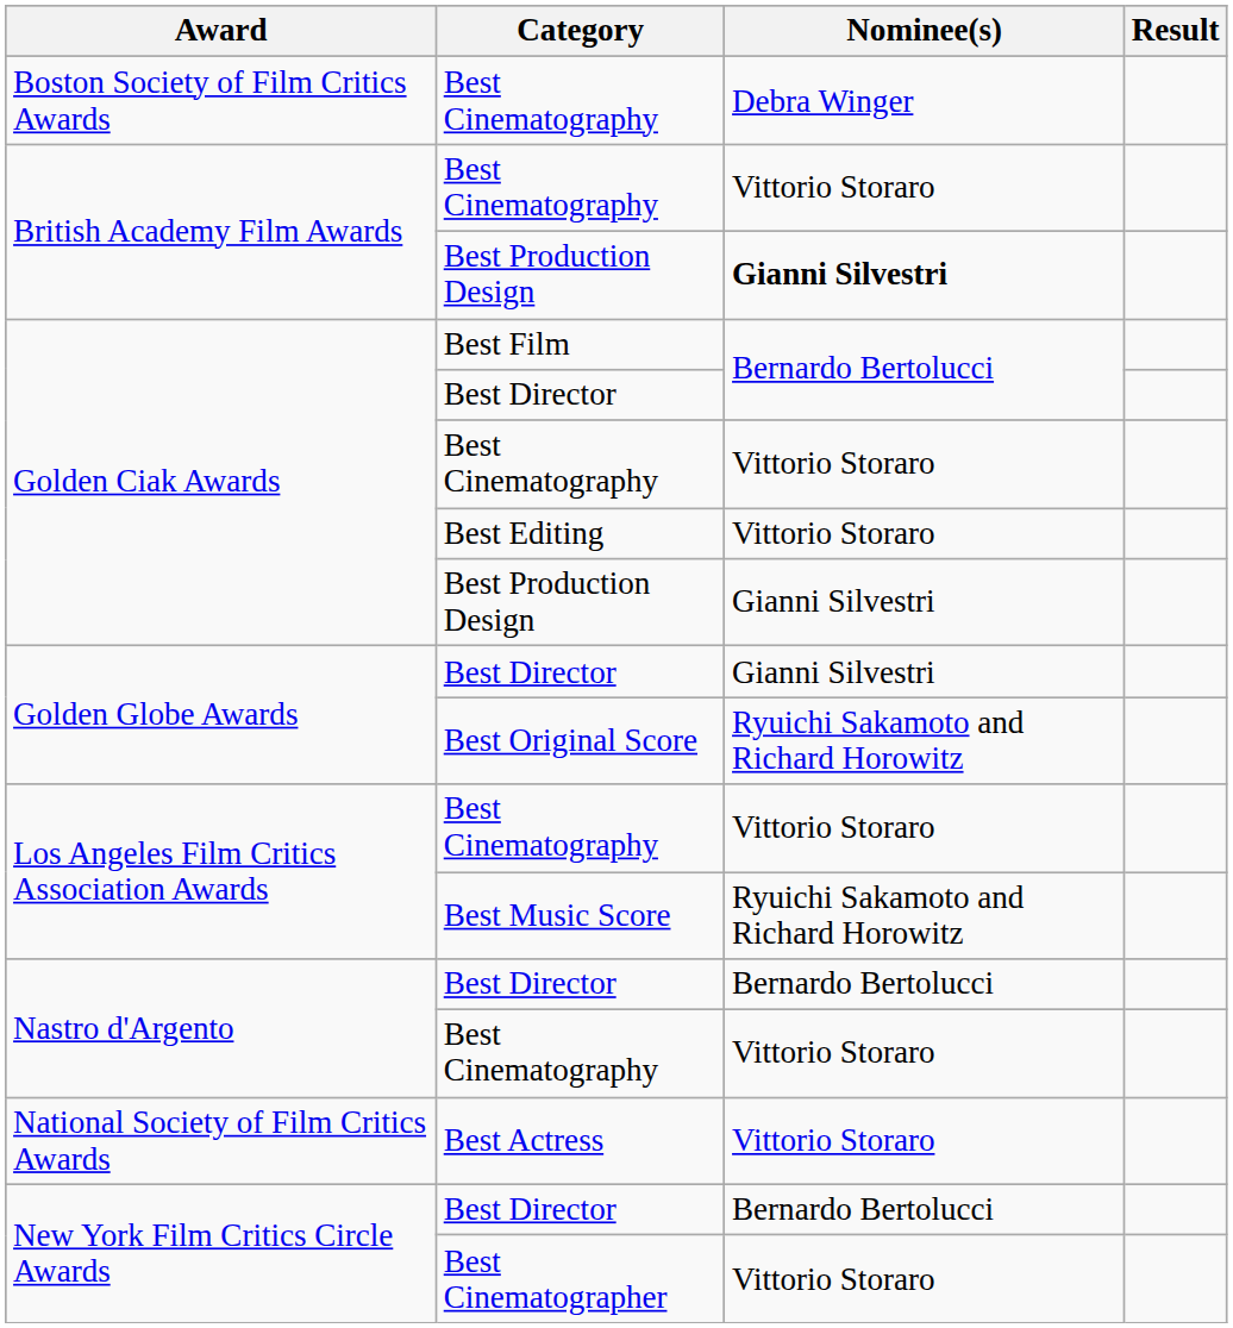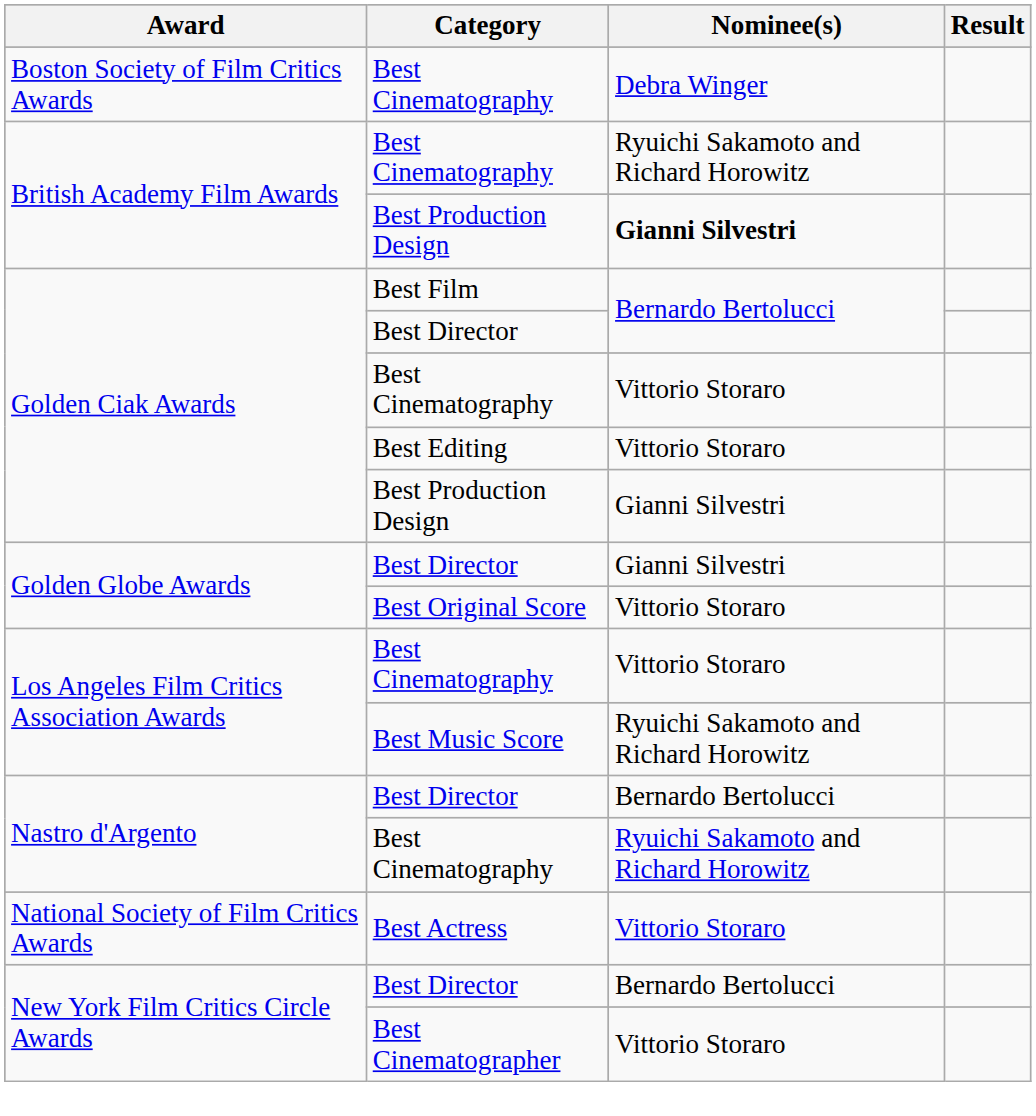 <table class="wikitable plainrowheaders">
 <tr>
 <th>Award</th>
 <th>Category</th>
 <th>Nominee(s)</th>
 <th>Result</th>
 </tr>
 <tr>
 <td><a href='#'>Boston Society of Film Critics Awards</a></td>
 <td><a href='#'>Best Cinematography</a></td>
 <td><a href='#'>Debra Winger</a></td>
 <td></td>
 </tr>
 <tr>
 <td rowspan="2"><a href='#'>British Academy Film Awards</a></td>
 <td><a href='#'>Best Cinematography</a></td>
-<td>Vittorio Storaro</td>
+<td>Ryuichi Sakamoto and Richard Horowitz</td>
 <td></td>
 </tr>
 <tr>
 <td><a href='#'>Best Production Design</a></td>
 <td><strong>Gianni Silvestri</strong></td>
 <td></td>
 </tr>
 <tr>
 <td rowspan="5"><a href='#'>Golden Ciak Awards</a></td>
 <td>Best Film</td>
 <td rowspan="2"><a href='#'>Bernardo Bertolucci</a></td>
 <td></td>
 </tr>
 <tr>
 <td>Best Director</td>
 <td></td>
 </tr>
 <tr>
 <td>Best Cinematography</td>
 <td>Vittorio Storaro</td>
 <td></td>
 </tr>
 <tr>
 <td>Best Editing</td>
 <td>Vittorio Storaro</td>
 <td></td>
 </tr>
 <tr>
 <td>Best Production Design</td>
 <td>Gianni Silvestri</td>
 <td></td>
 </tr>
 <tr>
 <td rowspan="2"><a href='#'>Golden Globe Awards</a></td>
 <td><a href='#'>Best Director</a></td>
 <td>Gianni Silvestri</td>
 <td></td>
 </tr>
 <tr>
 <td><a href='#'>Best Original Score</a></td>
-<td><a href='#'>Ryuichi Sakamoto</a> and <a href='#'>Richard Horowitz</a></td>
+<td>Vittorio Storaro</td>
 <td></td>
 </tr>
 <tr>
 <td rowspan="2"><a href='#'>Los Angeles Film Critics Association Awards</a></td>
 <td><a href='#'>Best Cinematography</a></td>
 <td>Vittorio Storaro</td>
 <td></td>
 </tr>
 <tr>
 <td><a href='#'>Best Music Score</a></td>
 <td>Ryuichi Sakamoto and Richard Horowitz</td>
 <td></td>
 </tr>
 <tr>
 <td rowspan="2"><a href='#'>Nastro d'Argento</a></td>
 <td><a href='#'>Best Director</a></td>
 <td>Bernardo Bertolucci</td>
 <td></td>
 </tr>
 <tr>
 <td>Best Cinematography</td>
-<td>Vittorio Storaro</td>
+<td><a href='#'>Ryuichi Sakamoto</a> and <a href='#'>Richard Horowitz</a></td>
 <td></td>
 </tr>
 <tr>
 <td><a href='#'>National Society of Film Critics Awards</a></td>
 <td><a href='#'>Best Actress</a></td>
 <td><a href='#'>Vittorio Storaro</a> </td>
 <td></td>
 </tr>
 <tr>
 <td rowspan="2"><a href='#'>New York Film Critics Circle Awards</a></td>
 <td><a href='#'>Best Director</a></td>
 <td>Bernardo Bertolucci</td>
 <td></td>
 </tr>
 <tr>
 <td><a href='#'>Best Cinematographer</a></td>
 <td>Vittorio Storaro</td>
 <td></td>
 </tr>
 </table>
